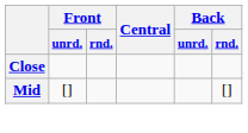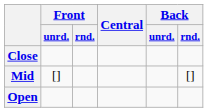 <table class="wikitable" style=text-align:center>
 <tr>
 <th rowspan="2"></th>
 <th colspan="2"><a href='#'>Front</a></th>
 <th rowspan="2"><a href='#'>Central</a></th>
 <th colspan="2"><a href='#'>Back</a></th>
 </tr>
 <tr>
 <th><small><a href='#'>unrd.</a></small></th>
 <th><small><a href='#'>rnd.</a></small></th>
 <th><small><a href='#'>unrd.</a></small></th>
 <th><small><a href='#'>rnd.</a></small></th>
 </tr>
 <tr>
 <th><a href='#'>Close</a></th>
 <td></td>
 <td></td>
 <td> </td>
 <td></td>
 <td></td>
 </tr>
 <tr>
 <th><a href='#'>Mid</a></th>
 <td> []</td>
 <td> </td>
 <td> </td>
 <td></td>
 <td> []</td>
 </tr>
+<tr>
+<th><a href='#'>Open</a></th>
+<td></td>
+<td></td>
+<td></td>
+<td> </td>
+<td></td>
+</tr>
 </table>
